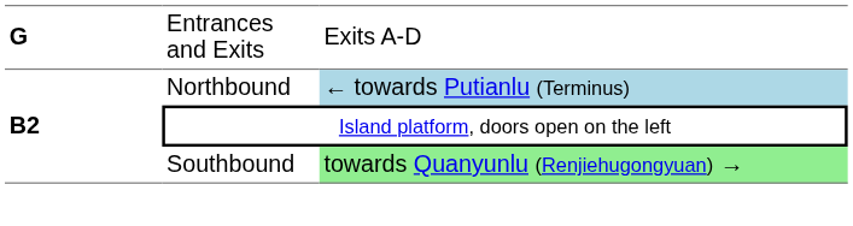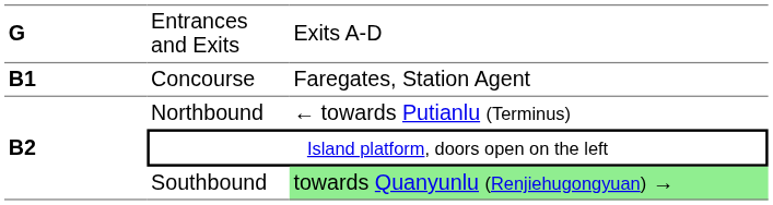 <table cellspacing=0 cellpadding=3>
 <tr>
 <td style="border-top:solid 1px gray;border-bottom:solid 1px gray;" width=100><strong>G</strong></td>
 <td style="border-top:solid 1px gray;border-bottom:solid 1px gray;" width=100>Entrances and Exits</td>
 <td style="border-top:solid 1px gray;border-bottom:solid 1px gray;" width=350>Exits A-D</td>
 </tr>
 <tr>
+<td style="border-bottom:solid 1px gray;"><strong>B1</strong></td>
+<td style="border-bottom:solid 1px gray;">Concourse</td>
+<td style="border-bottom:solid 1px gray;">Faregates, Station Agent</td>
+</tr>
+<tr>
 <td style="border-bottom:solid 1px gray;" rowspan=3><strong>B2</strong></td>
 <td>Northbound</td>
-<td style="background: lightblue;">←  towards <a href='#'>Putianlu</a> <small>(Terminus)</small></td>
+<td>←  towards <a href='#'>Putianlu</a> <small>(Terminus)</small></td>
 </tr>
 <tr>
 <td style="border-right:solid 2px black;border-left:solid 2px black;border-top:solid 2px black;border-bottom:solid 2px black;text-align:center;" colspan=2><small><a href='#'>Island platform</a>, doors open on the left</small></td>
 </tr>
 <tr>
 <td style="border-bottom:solid 1px gray;">Southbound</td>
 <td style="background: lightgreen; border-bottom:solid 1px gray;">  towards <a href='#'>Quanyunlu</a> <small>(<a href='#'>Renjiehugongyuan</a>)</small> →</td>
 </tr>
 </table>
